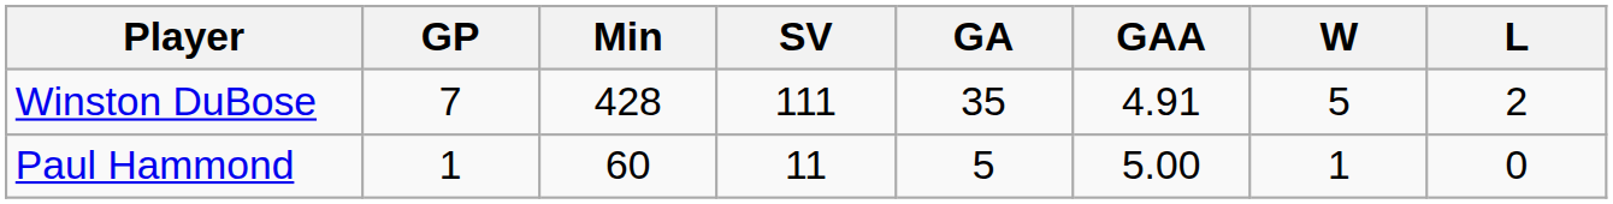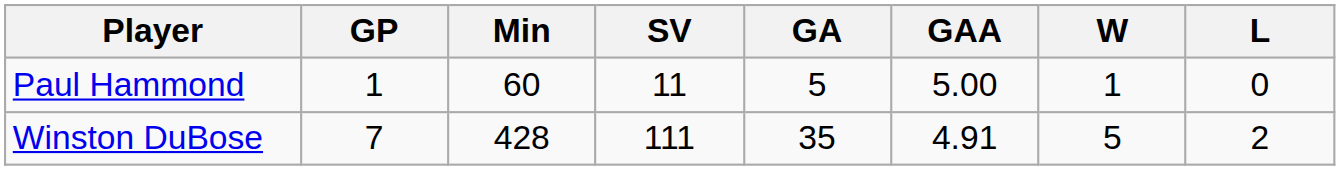 <table class="wikitable">
 <tr>
 <th bgcolor="#DDDDFF" width="20%">Player</th>
 <th bgcolor="#DDDDFF" width="10%">GP</th>
 <th bgcolor="#DDDDFF" width="10%">Min</th>
 <th bgcolor="#DDDDFF" width="10%">SV</th>
 <th bgcolor="#DDDDFF" width="10%">GA</th>
 <th bgcolor="#DDDDFF" width="10%">GAA</th>
 <th bgcolor="#DDDDFF" width="10%">W</th>
 <th bgcolor="#DDDDFF" width="10%">L</th>
 </tr>
 <tr align=center>
+<td align=left><a href='#'>Paul Hammond</a></td>
+<td>1</td>
+<td>60</td>
+<td>11</td>
+<td>5</td>
+<td>5.00</td>
+<td>1</td>
+<td>0</td>
+</tr>
+<tr align=center>
 <td align=left><a href='#'>Winston DuBose</a></td>
 <td>7</td>
 <td>428</td>
 <td>111</td>
 <td>35</td>
 <td>4.91</td>
 <td>5</td>
 <td>2</td>
 </tr>
-<tr align=center>
-<td align=left><a href='#'>Paul Hammond</a></td>
-<td>1</td>
-<td>60</td>
-<td>11</td>
-<td>5</td>
-<td>5.00</td>
-<td>1</td>
-<td>0</td>
-</tr>
 </table>
